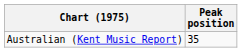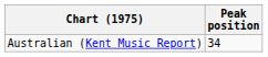 <table class="wikitable sortable plainrowheaders">
 <tr>
 <th scope="col">Chart (1975)</th>
 <th scope="col">Peak<br>position</th>
 </tr>
 <tr>
 <td>Australian (<a href='#'>Kent Music Report</a>)</td>
-<td>35</td>
+<td>34</td>
 </tr>
 </table>
